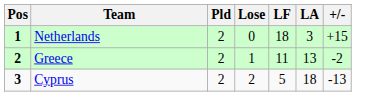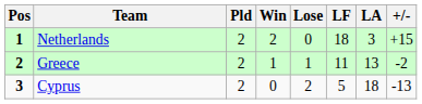 <table class="wikitable" style="font-size: 100%">
 <tr>
 <th width=20>Pos</th>
 <th width=200>Team</th>
 <th width=25>Pld</th>
+<th width=25>Win</th>
 <th width=25>Lose</th>
 <th width=25>LF</th>
 <th width=25>LA</th>
 <th width=25>+/-</th>
 </tr>
 <tr align=center style="background: #ccffcc;">
 <td><strong>1</strong></td>
 <td align="left"> <a href='#'>Netherlands</a></td>
+<td>2</td>
 <td>2</td>
 <td>0</td>
 <td>18</td>
 <td>3</td>
 <td>+15</td>
 </tr>
 <tr align=center style="background: #ccffcc;">
 <td><strong>2</strong></td>
 <td align="left"> <a href='#'>Greece</a></td>
 <td>2</td>
 <td>1</td>
+<td>1</td>
 <td>11</td>
 <td>13</td>
 <td>-2</td>
 </tr>
 <tr align=center>
 <td><strong>3</strong></td>
 <td align="left"> <a href='#'>Cyprus</a></td>
 <td>2</td>
+<td>0</td>
 <td>2</td>
 <td>5</td>
 <td>18</td>
 <td>-13</td>
 </tr>
 </table>
